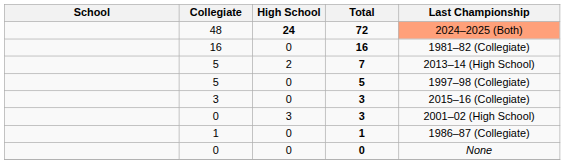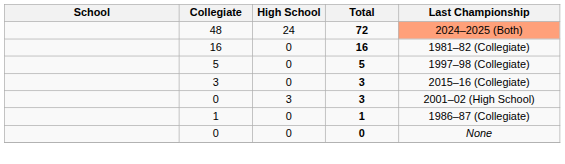 <table class="wikitable sortable" style="text-align: center;">
 <tr bgcolor="#efefef">
 <th width="250px">School</th>
 <th width="100px">Collegiate</th>
 <th width="100px">High School</th>
 <th width="100px">Total</th>
 <th width="230px">Last Championship</th>
 </tr>
 <tr>
 <td></td>
 <td>48</td>
-<td><strong>24</strong></td>
+<td>24</td>
 <td><strong>72</strong></td>
 <td style="background: lightsalmon;">2024–2025 (Both)</td>
 </tr>
 <tr>
 <td></td>
 <td>16</td>
 <td>0</td>
 <td><strong>16</strong></td>
 <td>1981–82 (Collegiate)</td>
-</tr>
-<tr>
-<td></td>
-<td>5</td>
-<td>2</td>
-<td><strong>7</strong></td>
-<td>2013–14 (High School)</td>
 </tr>
 <tr>
 <td></td>
 <td>5</td>
 <td>0</td>
 <td><strong>5</strong></td>
 <td>1997–98 (Collegiate)</td>
 </tr>
 <tr>
 <td></td>
 <td>3</td>
 <td>0</td>
 <td><strong>3</strong></td>
 <td>2015–16 (Collegiate)</td>
 </tr>
 <tr>
 <td></td>
 <td>0</td>
 <td>3</td>
 <td><strong>3</strong></td>
 <td>2001–02 (High School)</td>
 </tr>
 <tr>
 <td></td>
 <td>1</td>
 <td>0</td>
 <td><strong>1</strong></td>
 <td>1986–87 (Collegiate)</td>
 </tr>
 <tr>
 <td></td>
 <td>0</td>
 <td>0</td>
 <td><strong>0</strong></td>
 <td><em>None</em></td>
 </tr>
 <tr>
 </tr>
 </table>
